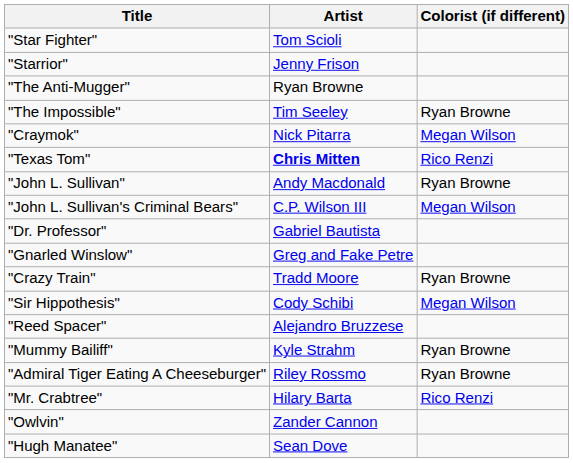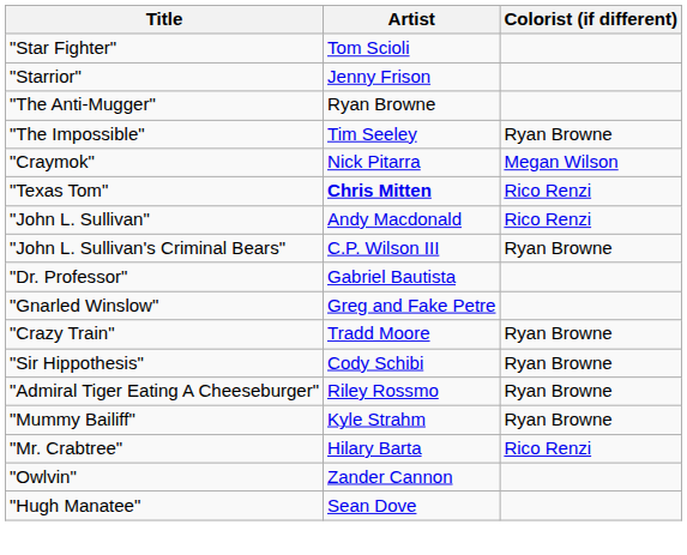 <table class="wikitable">
 <tr>
 <th>Title</th>
 <th>Artist</th>
 <th>Colorist (if different)</th>
 </tr>
 <tr>
 <td>"Star Fighter"</td>
 <td><a href='#'>Tom Scioli</a></td>
 <td></td>
 </tr>
 <tr>
 <td>"Starrior"</td>
 <td><a href='#'>Jenny Frison</a></td>
 <td></td>
 </tr>
 <tr>
 <td>"The Anti-Mugger"</td>
 <td>Ryan Browne</td>
 <td></td>
 </tr>
 <tr>
 <td>"The Impossible"</td>
 <td><a href='#'>Tim Seeley</a></td>
 <td>Ryan Browne</td>
 </tr>
 <tr>
 <td>"Craymok"</td>
 <td><a href='#'>Nick Pitarra</a></td>
 <td><a href='#'>Megan Wilson</a></td>
 </tr>
 <tr>
 <td>"Texas Tom"</td>
 <td><strong><a href='#'>Chris Mitten</a></strong></td>
 <td><a href='#'>Rico Renzi</a></td>
 </tr>
 <tr>
 <td>"John L. Sullivan"</td>
 <td><a href='#'>Andy Macdonald</a></td>
-<td>Ryan Browne</td>
+<td><a href='#'>Rico Renzi</a></td>
 </tr>
 <tr>
 <td>"John L. Sullivan's Criminal Bears"</td>
 <td><a href='#'>C.P. Wilson III</a></td>
-<td><a href='#'>Megan Wilson</a></td>
+<td>Ryan Browne</td>
 </tr>
 <tr>
 <td>"Dr. Professor"</td>
 <td><a href='#'>Gabriel Bautista</a></td>
 <td></td>
 </tr>
 <tr>
 <td>"Gnarled Winslow"</td>
 <td><a href='#'>Greg and Fake Petre</a></td>
 <td></td>
 </tr>
 <tr>
 <td>"Crazy Train"</td>
 <td><a href='#'>Tradd Moore</a></td>
 <td>Ryan Browne</td>
 </tr>
 <tr>
 <td>"Sir Hippothesis"</td>
 <td><a href='#'>Cody Schibi</a></td>
-<td><a href='#'>Megan Wilson</a></td>
-</tr>
-<tr>
-<td>"Reed Spacer"</td>
-<td><a href='#'>Alejandro Bruzzese</a></td>
-<td></td>
-</tr>
-<tr>
-<td>"Mummy Bailiff"</td>
-<td><a href='#'>Kyle Strahm</a></td>
 <td>Ryan Browne</td>
 </tr>
 <tr>
 <td>"Admiral Tiger Eating A Cheeseburger"</td>
 <td><a href='#'>Riley Rossmo</a></td>
+<td>Ryan Browne</td>
+</tr>
+<tr>
+<td>"Mummy Bailiff"</td>
+<td><a href='#'>Kyle Strahm</a></td>
 <td>Ryan Browne</td>
 </tr>
 <tr>
 <td>"Mr. Crabtree"</td>
 <td><a href='#'>Hilary Barta</a></td>
 <td><a href='#'>Rico Renzi</a></td>
 </tr>
 <tr>
 <td>"Owlvin"</td>
 <td><a href='#'>Zander Cannon</a></td>
 <td></td>
 </tr>
 <tr>
 <td>"Hugh Manatee"</td>
 <td><a href='#'>Sean Dove</a></td>
 <td></td>
 </tr>
 </table>
